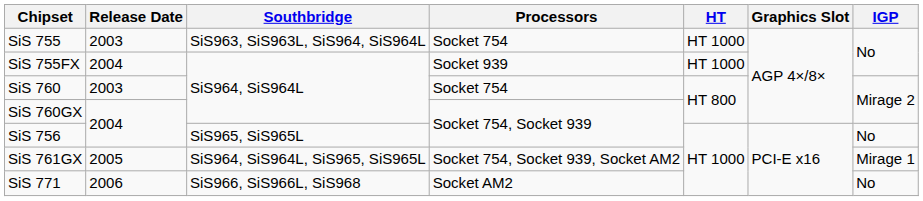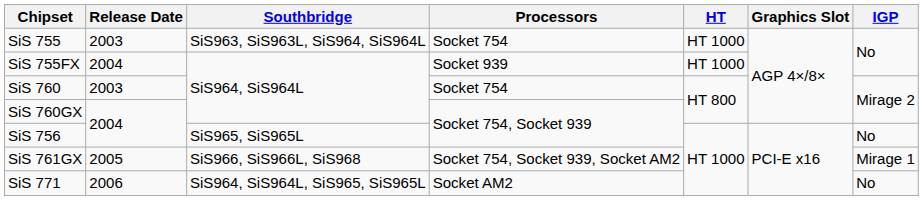 <table class="wikitable" style="font-size: 95%;">
 <tr>
 <th>Chipset</th>
 <th>Release Date</th>
 <th><a href='#'>Southbridge</a></th>
 <th>Processors</th>
 <th><a href='#'>HT</a></th>
 <th>Graphics Slot</th>
 <th><a href='#'>IGP</a></th>
 </tr>
 <tr>
 <td>SiS 755</td>
 <td>2003</td>
 <td>SiS963, SiS963L, SiS964, SiS964L</td>
 <td>Socket 754</td>
 <td>HT 1000</td>
 <td rowspan="4">AGP 4×/8×</td>
 <td rowspan="2">No</td>
 </tr>
 <tr>
 <td>SiS 755FX</td>
 <td>2004</td>
 <td rowspan="3">SiS964, SiS964L</td>
 <td>Socket 939</td>
 <td>HT 1000</td>
 </tr>
 <tr>
 <td>SiS 760</td>
 <td>2003</td>
 <td>Socket 754</td>
 <td rowspan="2">HT 800</td>
 <td rowspan="2">Mirage 2</td>
 </tr>
 <tr>
 <td>SiS 760GX</td>
 <td rowspan="2">2004</td>
 <td rowspan="2">Socket 754, Socket 939</td>
 </tr>
 <tr>
 <td>SiS 756</td>
 <td>SiS965, SiS965L</td>
 <td rowspan="3">HT 1000</td>
 <td rowspan="3">PCI-E x16</td>
 <td>No</td>
 </tr>
 <tr>
 <td>SiS 761GX</td>
 <td>2005</td>
-<td>SiS964, SiS964L, SiS965, SiS965L</td>
+<td>SiS966, SiS966L, SiS968</td>
 <td>Socket 754, Socket 939, Socket AM2</td>
 <td>Mirage 1</td>
 </tr>
 <tr>
 <td>SiS 771</td>
 <td>2006</td>
-<td>SiS966, SiS966L, SiS968</td>
+<td>SiS964, SiS964L, SiS965, SiS965L</td>
 <td>Socket AM2</td>
 <td>No</td>
 </tr>
 </table>
